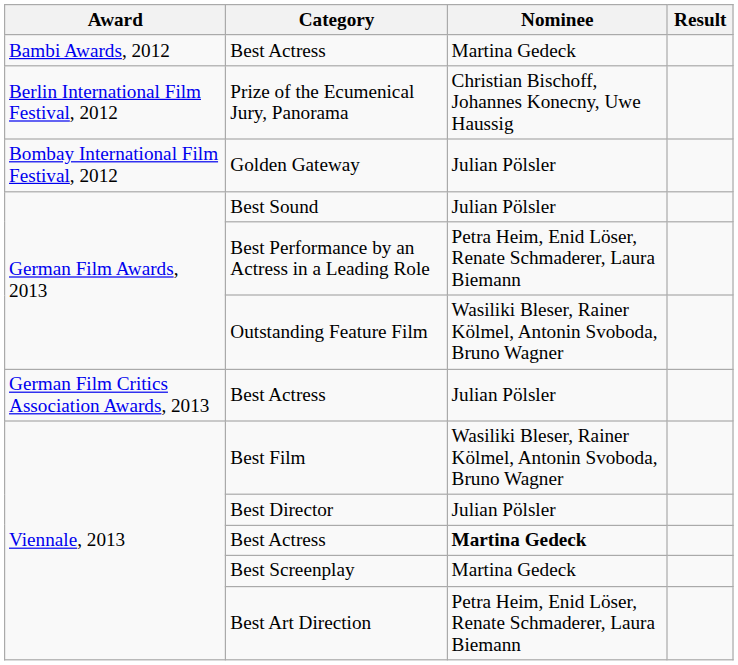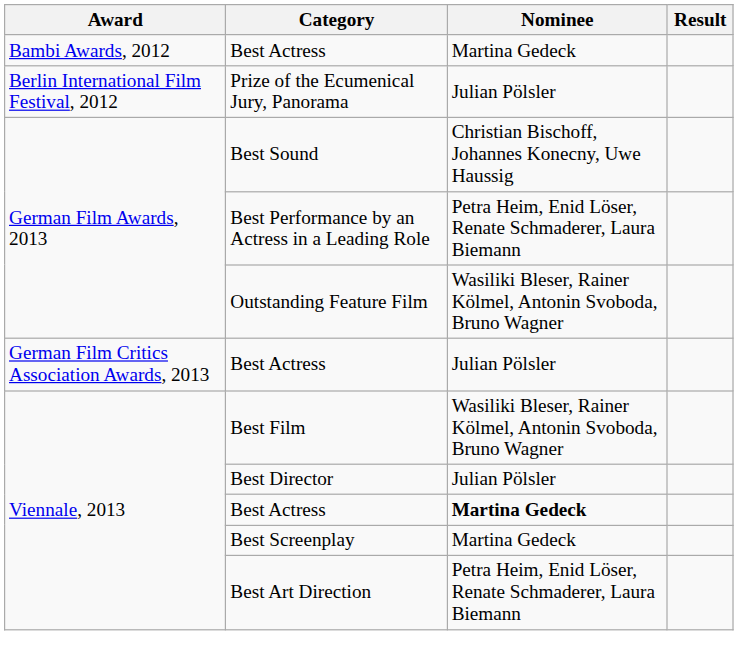 <table class="wikitable">
 <tr>
 <th style="width:250px;">Award</th>
 <th style="width:250px;">Category</th>
 <th style="width:250px;">Nominee</th>
 <th style="width:50px;">Result</th>
 </tr>
 <tr>
 <td><a href='#'>Bambi Awards</a>, 2012</td>
 <td>Best Actress</td>
 <td>Martina Gedeck</td>
 <td></td>
 </tr>
 <tr>
 <td><a href='#'>Berlin International Film Festival</a>, 2012</td>
 <td>Prize of the Ecumenical Jury, Panorama</td>
-<td>Christian Bischoff, Johannes Konecny, Uwe Haussig</td>
-<td></td>
-</tr>
-<tr>
-<td><a href='#'>Bombay International Film Festival</a>, 2012</td>
-<td>Golden Gateway</td>
 <td>Julian Pölsler</td>
 <td></td>
 </tr>
 <tr>
 <td rowspan="3"><a href='#'>German Film Awards</a>, 2013</td>
 <td>Best Sound</td>
-<td>Julian Pölsler</td>
+<td>Christian Bischoff, Johannes Konecny, Uwe Haussig</td>
 <td></td>
 </tr>
 <tr>
 <td>Best Performance by an Actress in a Leading Role</td>
 <td>Petra Heim, Enid Löser, Renate Schmaderer, Laura Biemann</td>
 <td></td>
 </tr>
 <tr>
 <td>Outstanding Feature Film</td>
 <td>Wasiliki Bleser, Rainer Kölmel, Antonin Svoboda, Bruno Wagner</td>
 <td></td>
 </tr>
 <tr>
 <td><a href='#'>German Film Critics Association Awards</a>, 2013</td>
 <td>Best Actress</td>
 <td>Julian Pölsler</td>
 <td></td>
 </tr>
 <tr>
 <td rowspan="5"><a href='#'>Viennale</a>, 2013</td>
 <td>Best Film</td>
 <td>Wasiliki Bleser, Rainer Kölmel, Antonin Svoboda, Bruno Wagner</td>
 <td></td>
 </tr>
 <tr>
 <td>Best Director</td>
 <td>Julian Pölsler</td>
 <td></td>
 </tr>
 <tr>
 <td>Best Actress</td>
 <td><strong>Martina Gedeck</strong></td>
 <td></td>
 </tr>
 <tr>
 <td>Best Screenplay</td>
 <td>Martina Gedeck</td>
 <td></td>
 </tr>
 <tr>
 <td>Best Art Direction</td>
 <td>Petra Heim, Enid Löser, Renate Schmaderer, Laura Biemann</td>
 <td></td>
 </tr>
 </table>
